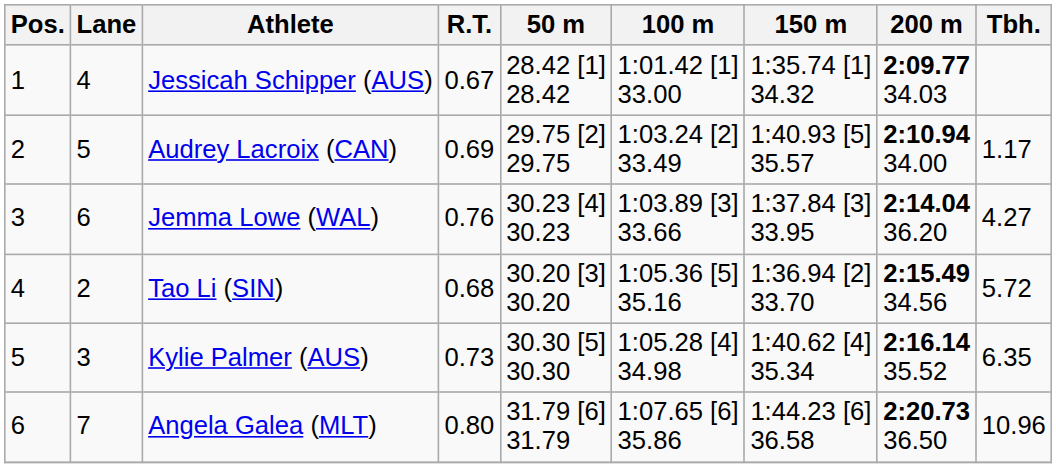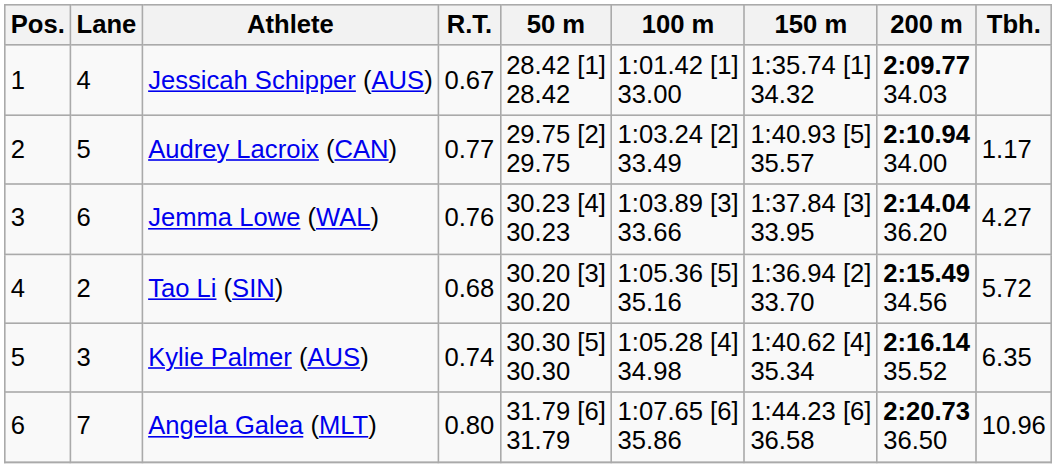 <table class="wikitable">
 <tr>
 <th>Pos.</th>
 <th>Lane</th>
 <th>Athlete</th>
 <th>R.T.</th>
 <th>50 m</th>
 <th>100 m</th>
 <th>150 m</th>
 <th>200 m</th>
 <th>Tbh.</th>
 </tr>
 <tr>
 <td>1</td>
 <td>4</td>
 <td> <a href='#'>Jessicah Schipper</a> (<a href='#'>AUS</a>)</td>
 <td>0.67</td>
 <td>28.42 [1]<br>28.42</td>
 <td>1:01.42 [1]<br>33.00</td>
 <td>1:35.74 [1]<br>34.32</td>
 <td><strong>2:09.77</strong><br>34.03</td>
 <td> </td>
 </tr>
 <tr>
 <td>2</td>
 <td>5</td>
 <td> <a href='#'>Audrey Lacroix</a> (<a href='#'>CAN</a>)</td>
-<td>0.69</td>
+<td>0.77</td>
 <td>29.75 [2]<br>29.75</td>
 <td>1:03.24 [2]<br>33.49</td>
 <td>1:40.93 [5]<br>35.57</td>
 <td><strong>2:10.94</strong><br>34.00</td>
 <td>1.17</td>
 </tr>
 <tr>
 <td>3</td>
 <td>6</td>
 <td> <a href='#'>Jemma Lowe</a> (<a href='#'>WAL</a>)</td>
 <td>0.76</td>
 <td>30.23 [4]<br>30.23</td>
 <td>1:03.89 [3]<br>33.66</td>
 <td>1:37.84 [3]<br>33.95</td>
 <td><strong>2:14.04</strong><br>36.20</td>
 <td>4.27</td>
 </tr>
 <tr>
 <td>4</td>
 <td>2</td>
 <td> <a href='#'>Tao Li</a> (<a href='#'>SIN</a>)</td>
 <td>0.68</td>
 <td>30.20 [3]<br>30.20</td>
 <td>1:05.36 [5]<br>35.16</td>
 <td>1:36.94 [2]<br>33.70</td>
 <td><strong>2:15.49</strong><br>34.56</td>
 <td>5.72</td>
 </tr>
 <tr>
 <td>5</td>
 <td>3</td>
 <td> <a href='#'>Kylie Palmer</a> (<a href='#'>AUS</a>)</td>
-<td>0.73</td>
+<td>0.74</td>
 <td>30.30 [5]<br>30.30</td>
 <td>1:05.28 [4]<br>34.98</td>
 <td>1:40.62 [4]<br>35.34</td>
 <td><strong>2:16.14</strong><br>35.52</td>
 <td>6.35</td>
 </tr>
 <tr>
 <td>6</td>
 <td>7</td>
 <td> <a href='#'>Angela Galea</a> (<a href='#'>MLT</a>)</td>
 <td>0.80</td>
 <td>31.79 [6]<br>31.79</td>
 <td>1:07.65 [6]<br>35.86</td>
 <td>1:44.23 [6]<br>36.58</td>
 <td><strong>2:20.73</strong><br>36.50</td>
 <td>10.96</td>
 </tr>
 <tr>
 </tr>
 </table>
